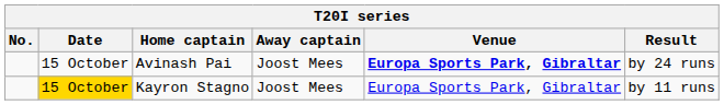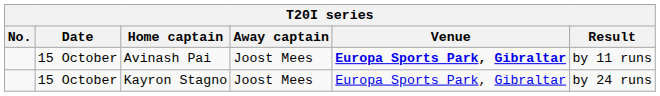 <table class="wikitable">
 <tr>
 <th colspan="6">T20I series</th>
 </tr>
 <tr>
 <th>No.</th>
 <th>Date</th>
 <th>Home captain</th>
 <th>Away captain</th>
 <th>Venue</th>
 <th>Result</th>
 </tr>
 <tr>
 <td></td>
 <td>15 October</td>
 <td>Avinash Pai</td>
 <td>Joost Mees</td>
 <td><strong><a href='#'>Europa Sports Park</a>, <a href='#'>Gibraltar</a></strong></td>
-<td> by 24 runs</td>
+<td> by 11 runs</td>
 </tr>
 <tr>
 <td></td>
-<td style="background: gold;">15 October</td>
+<td>15 October</td>
 <td>Kayron Stagno</td>
 <td>Joost Mees</td>
 <td><a href='#'>Europa Sports Park</a>, <a href='#'>Gibraltar</a></td>
-<td> by 11 runs</td>
+<td> by 24 runs</td>
 </tr>
 </table>
